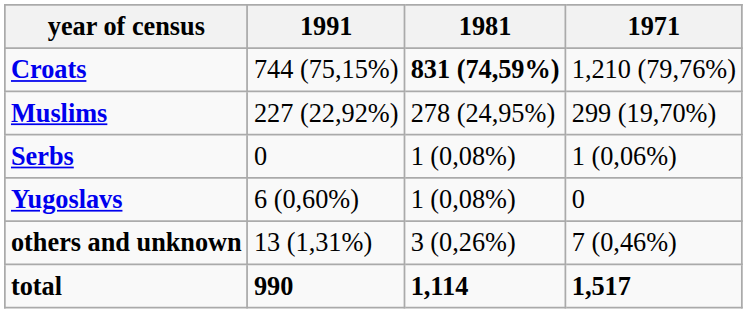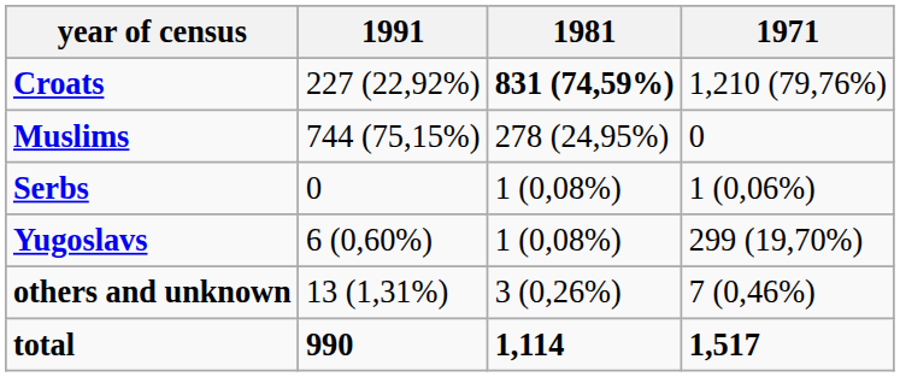 <table class="wikitable" style="font-size:95%;">
 <tr>
 <th>year of census</th>
 <th>1991</th>
 <th>1981</th>
 <th>1971</th>
 </tr>
 <tr>
 <td><strong><a href='#'>Croats</a></strong></td>
-<td>744 (75,15%)</td>
+<td>227 (22,92%)</td>
 <td><strong>831 (74,59%)</strong></td>
 <td>1,210 (79,76%)</td>
 </tr>
 <tr>
 <td><strong><a href='#'>Muslims</a></strong></td>
-<td>227 (22,92%)</td>
+<td>744 (75,15%)</td>
 <td>278 (24,95%)</td>
-<td>299 (19,70%)</td>
+<td>0</td>
 </tr>
 <tr>
 <td><strong><a href='#'>Serbs</a></strong></td>
 <td>0</td>
 <td>1 (0,08%)</td>
 <td>1 (0,06%)</td>
 </tr>
 <tr>
 <td><strong><a href='#'>Yugoslavs</a></strong></td>
 <td>6 (0,60%)</td>
 <td>1 (0,08%)</td>
-<td>0</td>
+<td>299 (19,70%)</td>
 </tr>
 <tr>
 <td><strong>others and unknown</strong></td>
 <td>13 (1,31%)</td>
 <td>3 (0,26%)</td>
 <td>7 (0,46%)</td>
 </tr>
 <tr>
 <td><strong>total</strong></td>
 <td><strong>990</strong></td>
 <td><strong>1,114</strong></td>
 <td><strong>1,517</strong></td>
 </tr>
 </table>
